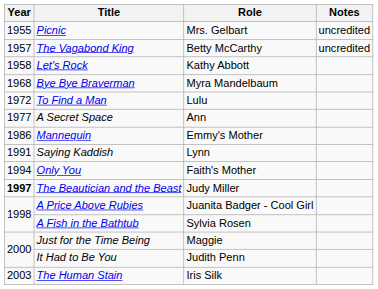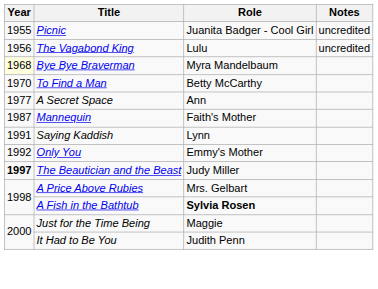 <table class="wikitable">
 <tr>
 <th>Year</th>
 <th>Title</th>
 <th>Role</th>
 <th>Notes</th>
 </tr>
 <tr>
 <td>1955</td>
 <td><em><a href='#'>Picnic</a></em></td>
-<td>Mrs. Gelbart</td>
+<td>Juanita Badger - Cool Girl</td>
 <td>uncredited</td>
 </tr>
 <tr>
-<td>1957</td>
+<td>1956</td>
 <td><em><a href='#'>The Vagabond King</a></em></td>
-<td>Betty McCarthy</td>
+<td>Lulu</td>
 <td>uncredited</td>
 </tr>
 <tr>
-<td>1958</td>
-<td><em><a href='#'>Let's Rock</a></em></td>
-<td>Kathy Abbott</td>
-<td></td>
-</tr>
-<tr>
-<td>1968</td>
+<td style="background: lightyellow;">1968</td>
 <td><em><a href='#'>Bye Bye Braverman</a></em></td>
 <td>Myra Mandelbaum</td>
 <td></td>
 </tr>
 <tr>
-<td>1972</td>
+<td>1970</td>
 <td><em><a href='#'>To Find a Man</a></em></td>
-<td>Lulu</td>
+<td>Betty McCarthy</td>
 <td></td>
 </tr>
 <tr>
 <td>1977</td>
 <td><em>A Secret Space</em></td>
 <td>Ann</td>
 <td></td>
 </tr>
 <tr>
-<td>1986</td>
+<td>1987</td>
 <td><em><a href='#'>Mannequin</a></em></td>
-<td>Emmy's Mother</td>
+<td>Faith's Mother</td>
 <td></td>
 </tr>
 <tr>
 <td>1991</td>
 <td><em>Saying Kaddish</em></td>
 <td>Lynn</td>
 <td></td>
 </tr>
 <tr>
-<td>1994</td>
+<td>1992</td>
 <td><em><a href='#'>Only You</a></em></td>
-<td>Faith's Mother</td>
+<td>Emmy's Mother</td>
 <td></td>
 </tr>
 <tr>
 <td><strong>1997</strong></td>
 <td><em><a href='#'>The Beautician and the Beast</a></em></td>
 <td>Judy Miller</td>
 <td></td>
 </tr>
 <tr>
 <td rowspan=2>1998</td>
 <td><em><a href='#'>A Price Above Rubies</a></em></td>
-<td>Juanita Badger - Cool Girl</td>
+<td>Mrs. Gelbart</td>
 <td></td>
 </tr>
 <tr>
 <td><em><a href='#'>A Fish in the Bathtub</a></em></td>
-<td>Sylvia Rosen</td>
+<td><strong>Sylvia Rosen</strong></td>
 <td></td>
 </tr>
 <tr>
 <td rowspan=2>2000</td>
 <td><em>Just for the Time Being</em></td>
 <td>Maggie</td>
 <td></td>
 </tr>
 <tr>
 <td><em>It Had to Be You</em></td>
 <td>Judith Penn</td>
 <td></td>
 </tr>
-<tr>
-<td>2003</td>
-<td><em><a href='#'>The Human Stain</a></em></td>
-<td>Iris Silk</td>
-<td></td>
-</tr>
 </table>
